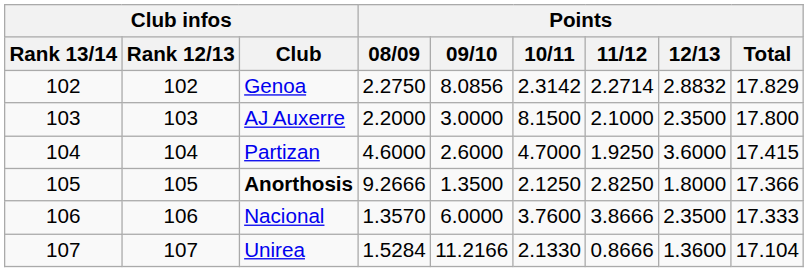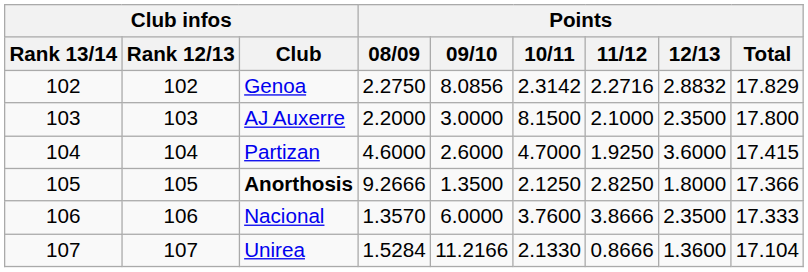 <table class="wikitable" style="text-align: center;">
 <tr>
 <th colspan=3>Club infos</th>
 <th colspan=6>Points</th>
 </tr>
 <tr>
 <th>Rank 13/14</th>
 <th>Rank 12/13</th>
 <th>Club</th>
 <th>08/09</th>
 <th>09/10</th>
 <th>10/11</th>
 <th>11/12</th>
 <th>12/13</th>
 <th>Total</th>
 </tr>
 <tr>
 <td>102</td>
 <td>102</td>
 <td align=left> <a href='#'>Genoa</a></td>
 <td>2.2750</td>
 <td>8.0856</td>
 <td>2.3142</td>
-<td>2.2714</td>
+<td>2.2716</td>
 <td>2.8832</td>
 <td>17.829</td>
 </tr>
 <tr>
 <td>103</td>
 <td>103</td>
 <td align=left> <a href='#'>AJ Auxerre</a></td>
 <td>2.2000</td>
 <td>3.0000</td>
 <td>8.1500</td>
 <td>2.1000</td>
 <td>2.3500</td>
 <td>17.800</td>
 </tr>
 <tr>
 <td>104</td>
 <td>104</td>
 <td align=left> <a href='#'>Partizan</a></td>
 <td>4.6000</td>
 <td>2.6000</td>
 <td>4.7000</td>
 <td>1.9250</td>
 <td>3.6000</td>
 <td>17.415</td>
 </tr>
 <tr>
 <td>105</td>
 <td>105</td>
 <td align=left> <strong>Anorthosis</strong></td>
 <td>9.2666</td>
 <td>1.3500</td>
 <td>2.1250</td>
 <td>2.8250</td>
 <td>1.8000</td>
 <td>17.366</td>
 </tr>
 <tr>
 <td>106</td>
 <td>106</td>
 <td align=left> <a href='#'>Nacional</a></td>
 <td>1.3570</td>
 <td>6.0000</td>
 <td>3.7600</td>
 <td>3.8666</td>
 <td>2.3500</td>
 <td>17.333</td>
 </tr>
 <tr>
 <td>107</td>
 <td>107</td>
 <td align=left> <a href='#'>Unirea</a></td>
 <td>1.5284</td>
 <td>11.2166</td>
 <td>2.1330</td>
 <td>0.8666</td>
 <td>1.3600</td>
 <td>17.104</td>
 </tr>
 </table>
